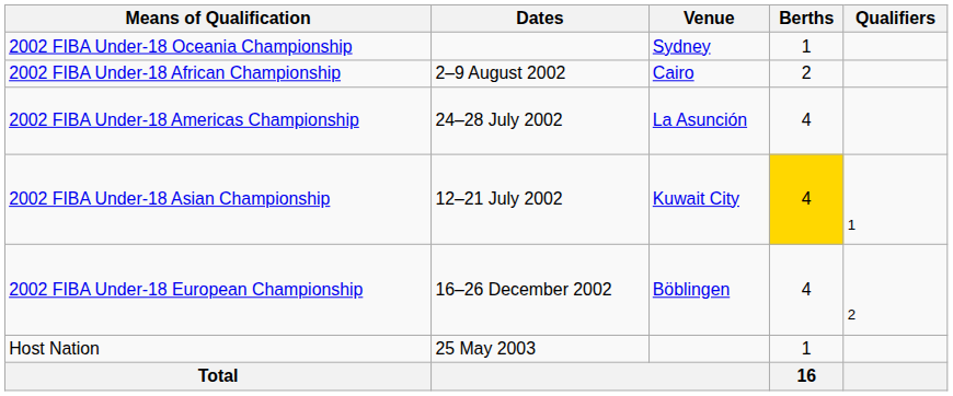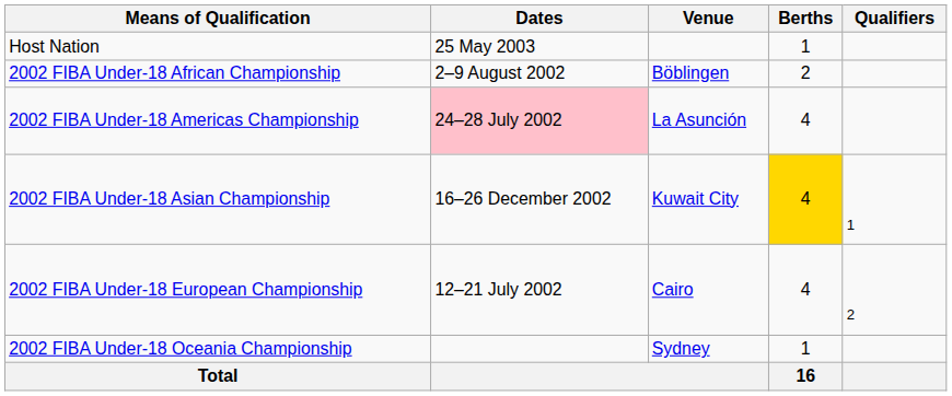 <table class="wikitable" style="width:870px;">
 <tr>
 <th>Means of Qualification</th>
 <th>Dates</th>
 <th>Venue</th>
 <th>Berths</th>
 <th>Qualifiers</th>
 </tr>
 <tr>
-<td><a href='#'>2002 FIBA Under-18 Oceania Championship</a></td>
+<td>Host Nation</td>
+<td>25 May 2003</td>
 <td></td>
-<td> <a href='#'>Sydney</a></td>
 <td style="text-align:center;">1</td>
 <td></td>
 </tr>
 <tr>
 <td><a href='#'>2002 FIBA Under-18 African Championship</a></td>
 <td>2–9 August 2002</td>
-<td> <a href='#'>Cairo</a></td>
+<td> <a href='#'>Böblingen</a></td>
 <td style="text-align:center;">2</td>
 <td><br></td>
 </tr>
 <tr>
 <td><a href='#'>2002 FIBA Under-18 Americas Championship</a></td>
-<td>24–28 July 2002</td>
+<td style="background: pink;">24–28 July 2002</td>
 <td> <a href='#'>La Asunción</a></td>
 <td style="text-align:center;">4</td>
 <td><br><br><br></td>
 </tr>
 <tr>
 <td><a href='#'>2002 FIBA Under-18 Asian Championship</a></td>
-<td>12–21 July 2002</td>
+<td>16–26 December 2002</td>
 <td> <a href='#'>Kuwait City</a></td>
 <td style="background: gold; text-align:center;">4</td>
 <td><br><br><br><sup>1</sup></td>
 </tr>
 <tr>
 <td><a href='#'>2002 FIBA Under-18 European Championship</a></td>
-<td>16–26 December 2002</td>
-<td> <a href='#'>Böblingen</a></td>
+<td>12–21 July 2002</td>
+<td> <a href='#'>Cairo</a></td>
 <td style="text-align:center;">4</td>
 <td><br><br><br><sup>2</sup></td>
 </tr>
 <tr>
-<td>Host Nation</td>
-<td>25 May 2003</td>
+<td><a href='#'>2002 FIBA Under-18 Oceania Championship</a></td>
 <td></td>
+<td> <a href='#'>Sydney</a></td>
 <td style="text-align:center;">1</td>
 <td></td>
 </tr>
 <tr>
 <th>Total</th>
 <th colspan="2"></th>
 <th>16</th>
 <th></th>
 </tr>
 </table>
